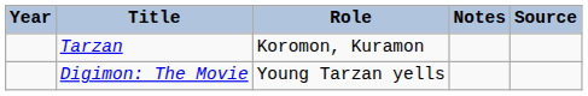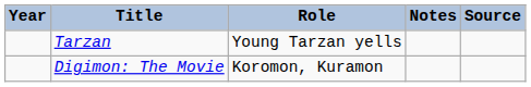 <table class="wikitable sortable plainrowheaders" style="width=95%; font-size: 95%;">
 <tr>
 <th style="background:#b0c4de;">Year</th>
 <th style="background:#b0c4de;">Title</th>
 <th style="background:#b0c4de;">Role</th>
 <th style="background:#b0c4de;" class="unsortable">Notes</th>
 <th style="background:#b0c4de;" class="unsortable">Source</th>
 </tr>
 <tr>
 <td></td>
 <td><em><a href='#'>Tarzan</a></em></td>
-<td>Koromon, Kuramon</td>
+<td>Young Tarzan yells</td>
 <td></td>
 <td></td>
 </tr>
 <tr>
 <td></td>
 <td><em><a href='#'>Digimon: The Movie</a></em></td>
-<td>Young Tarzan yells</td>
+<td>Koromon, Kuramon</td>
 <td></td>
 <td></td>
 </tr>
 </table>
